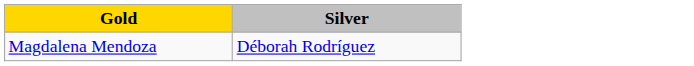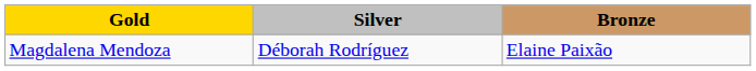 <table class="wikitable" style="text-align:left">
 <tr align="center">
 <td width=200 bgcolor=gold><strong>Gold</strong></td>
 <td width=200 bgcolor=silver><strong>Silver</strong></td>
+<td width=200 bgcolor=CC9966><strong>Bronze</strong></td>
 </tr>
 <tr>
 <td><a href='#'>Magdalena Mendoza</a><br><em></em></td>
 <td><a href='#'>Déborah Rodríguez</a><br><em></em></td>
+<td><a href='#'>Elaine Paixão</a><br><em></em></td>
 </tr>
 </table>
